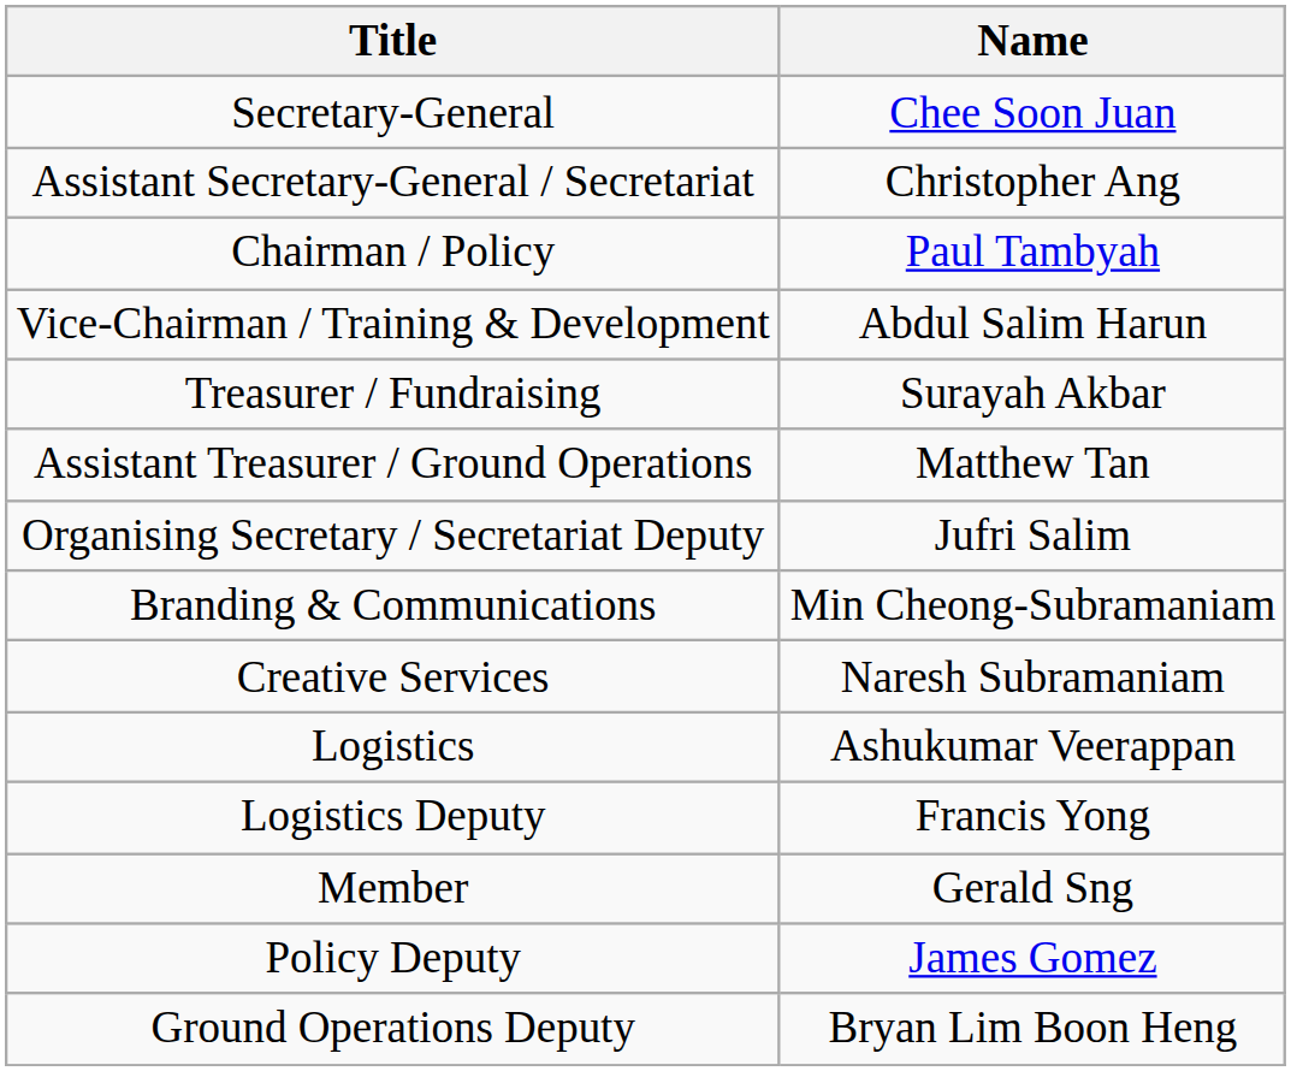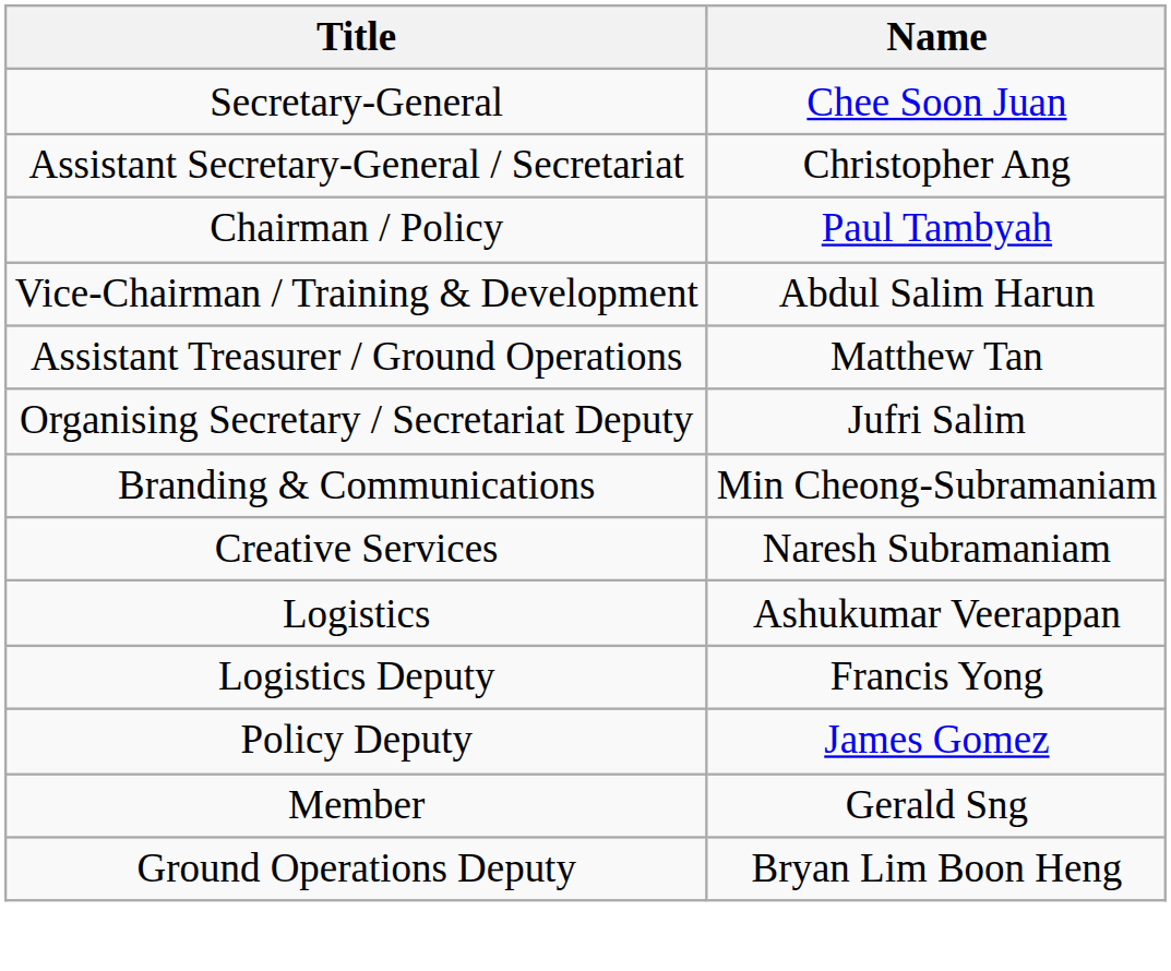 <table class="wikitable" style="text-align:center;">
 <tr>
 <th>Title</th>
 <th>Name</th>
 </tr>
 <tr>
 <td>Secretary-General</td>
 <td><a href='#'>Chee Soon Juan</a></td>
 </tr>
 <tr>
 <td>Assistant Secretary-General / Secretariat</td>
 <td>Christopher Ang</td>
 </tr>
 <tr>
 <td>Chairman / Policy</td>
 <td><a href='#'>Paul Tambyah</a></td>
 </tr>
 <tr>
 <td>Vice-Chairman / Training & Development</td>
 <td>Abdul Salim Harun</td>
-</tr>
-<tr>
-<td>Treasurer / Fundraising</td>
-<td>Surayah Akbar</td>
 </tr>
 <tr>
 <td>Assistant Treasurer / Ground Operations</td>
 <td>Matthew Tan</td>
 </tr>
 <tr>
 <td>Organising Secretary / Secretariat Deputy</td>
 <td>Jufri Salim</td>
 </tr>
 <tr>
 <td>Branding & Communications</td>
 <td>Min Cheong-Subramaniam</td>
 </tr>
 <tr>
 <td>Creative Services</td>
 <td>Naresh Subramaniam</td>
 </tr>
 <tr>
 <td>Logistics</td>
 <td>Ashukumar Veerappan</td>
 </tr>
 <tr>
 <td>Logistics Deputy</td>
 <td>Francis Yong</td>
 </tr>
 <tr>
+<td>Policy Deputy</td>
+<td><a href='#'>James Gomez</a></td>
+</tr>
+<tr>
 <td>Member</td>
 <td>Gerald Sng</td>
-</tr>
-<tr>
-<td>Policy Deputy</td>
-<td><a href='#'>James Gomez</a></td>
 </tr>
 <tr>
 <td>Ground Operations Deputy</td>
 <td>Bryan Lim Boon Heng</td>
 </tr>
 </table>
